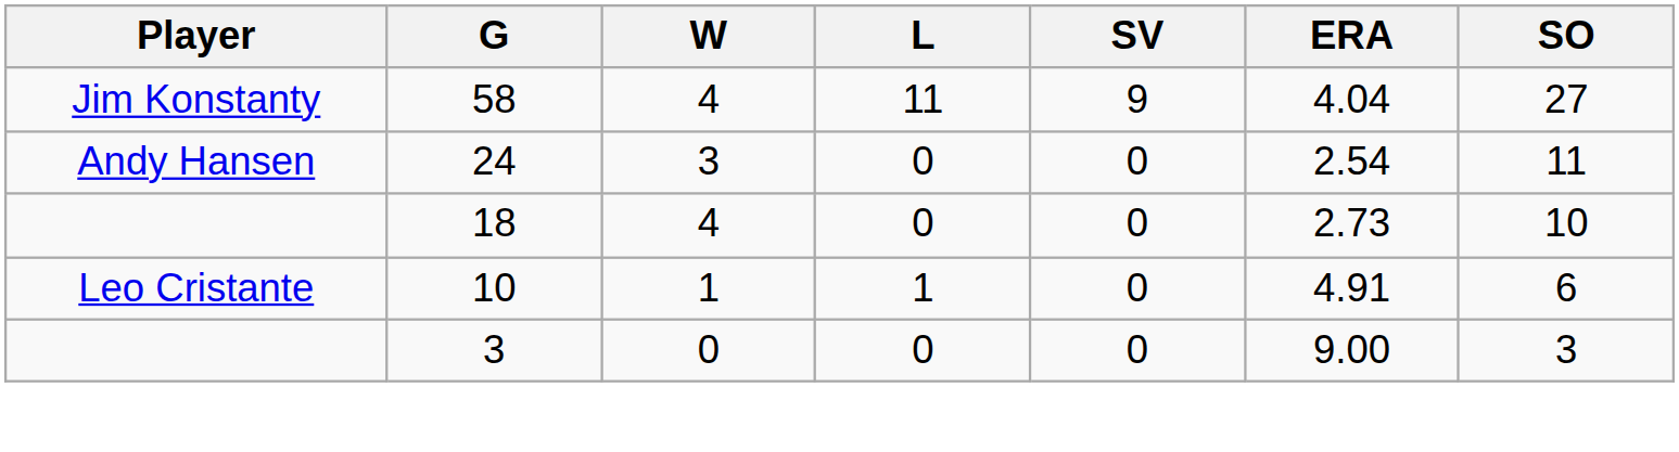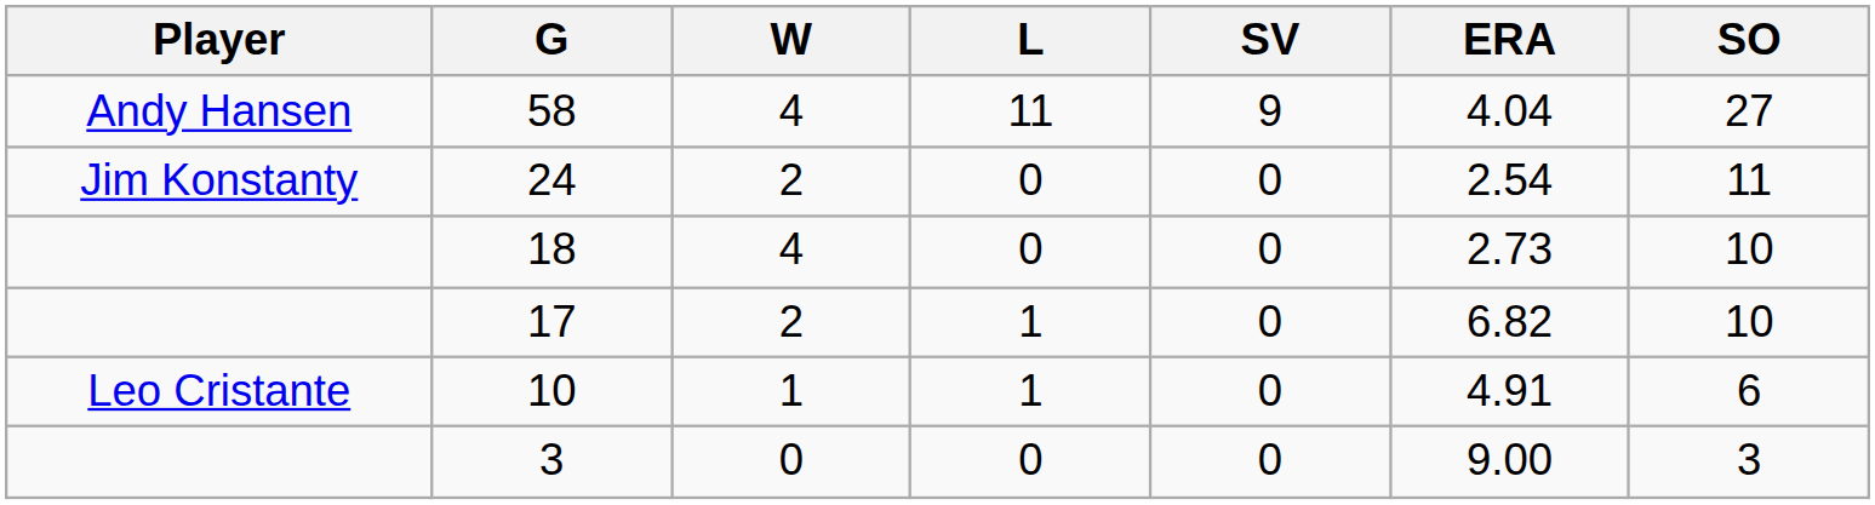 <table class="wikitable sortable">
 <tr>
 <th bgcolor="#DDDDFF" width="16%">Player</th>
 <th bgcolor="#DDDDFF" width="9%">G</th>
 <th bgcolor="#DDDDFF" width="9%">W</th>
 <th bgcolor="#DDDDFF" width="9%">L</th>
 <th bgcolor="#DDDDFF" width="9%">SV</th>
 <th bgcolor="#DDDDFF" width="9%">ERA</th>
 <th bgcolor="#DDDDFF" width="9%">SO</th>
 </tr>
 <tr align="center">
-<td><a href='#'>Jim Konstanty</a></td>
+<td><a href='#'>Andy Hansen</a></td>
 <td>58</td>
 <td>4</td>
 <td>11</td>
 <td>9</td>
 <td>4.04</td>
 <td>27</td>
 </tr>
 <tr align="center">
-<td><a href='#'>Andy Hansen</a></td>
+<td><a href='#'>Jim Konstanty</a></td>
 <td>24</td>
-<td>3</td>
+<td>2</td>
 <td>0</td>
 <td>0</td>
 <td>2.54</td>
 <td>11</td>
 </tr>
 <tr align="center">
 <td></td>
 <td>18</td>
 <td>4</td>
 <td>0</td>
 <td>0</td>
 <td>2.73</td>
+<td>10</td>
+</tr>
+<tr align="center">
+<td></td>
+<td>17</td>
+<td>2</td>
+<td>1</td>
+<td>0</td>
+<td>6.82</td>
 <td>10</td>
 </tr>
 <tr align="center">
 <td><a href='#'>Leo Cristante</a></td>
 <td>10</td>
 <td>1</td>
 <td>1</td>
 <td>0</td>
 <td>4.91</td>
 <td>6</td>
 </tr>
 <tr align="center">
 <td></td>
 <td>3</td>
 <td>0</td>
 <td>0</td>
 <td>0</td>
 <td>9.00</td>
 <td>3</td>
 </tr>
 </table>
